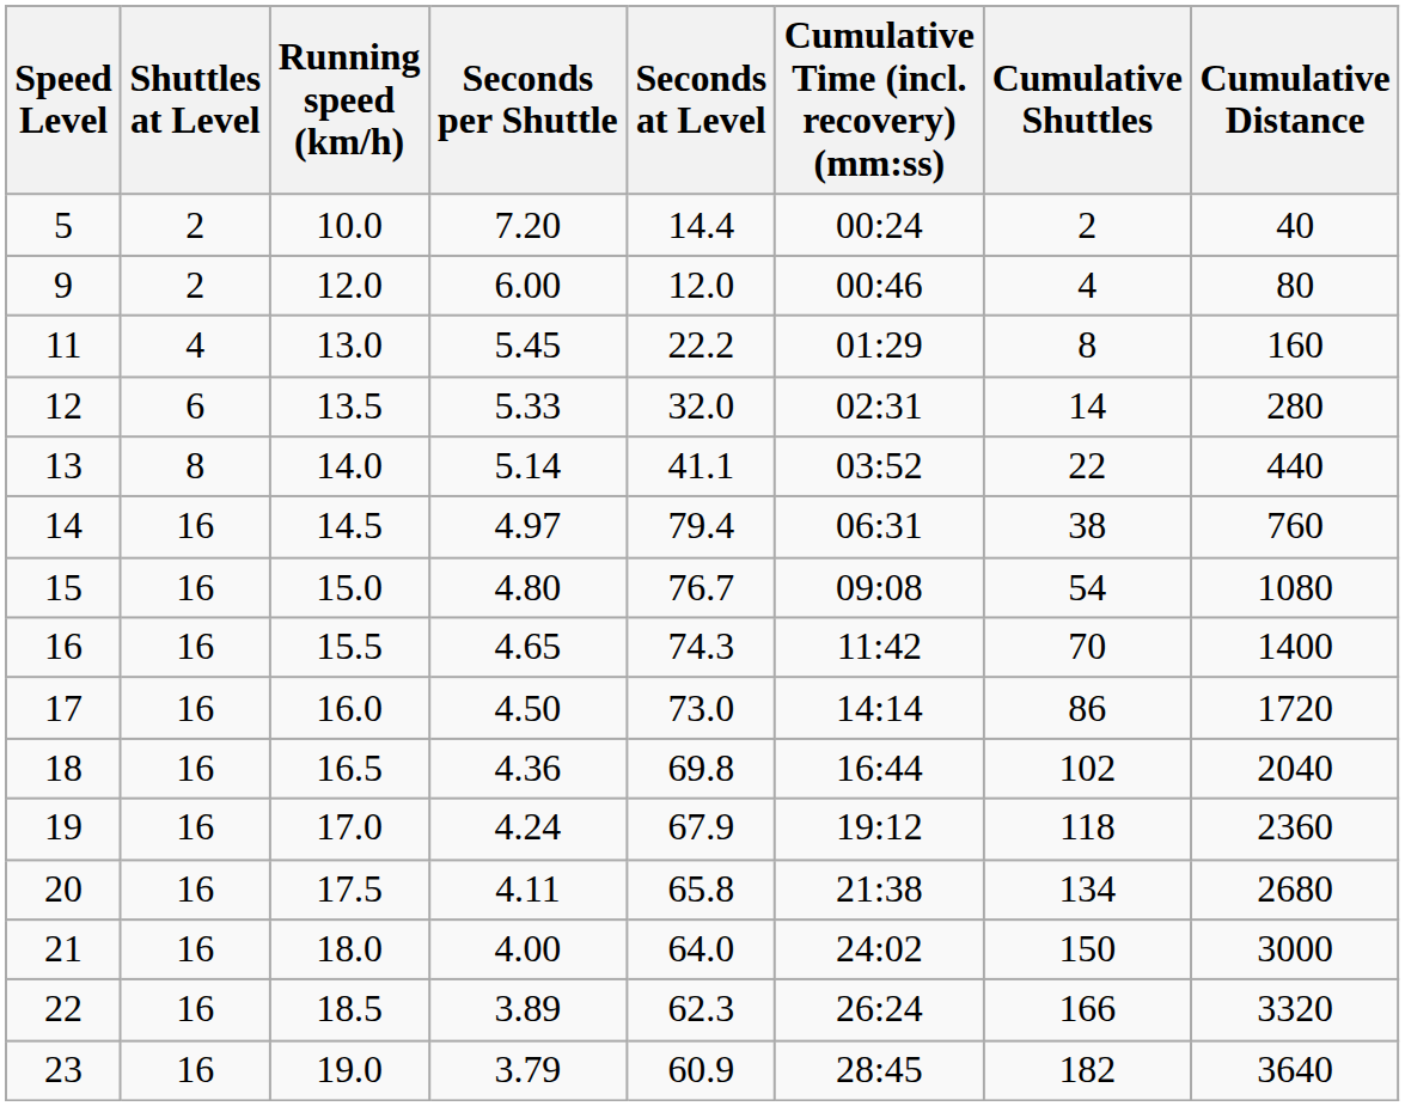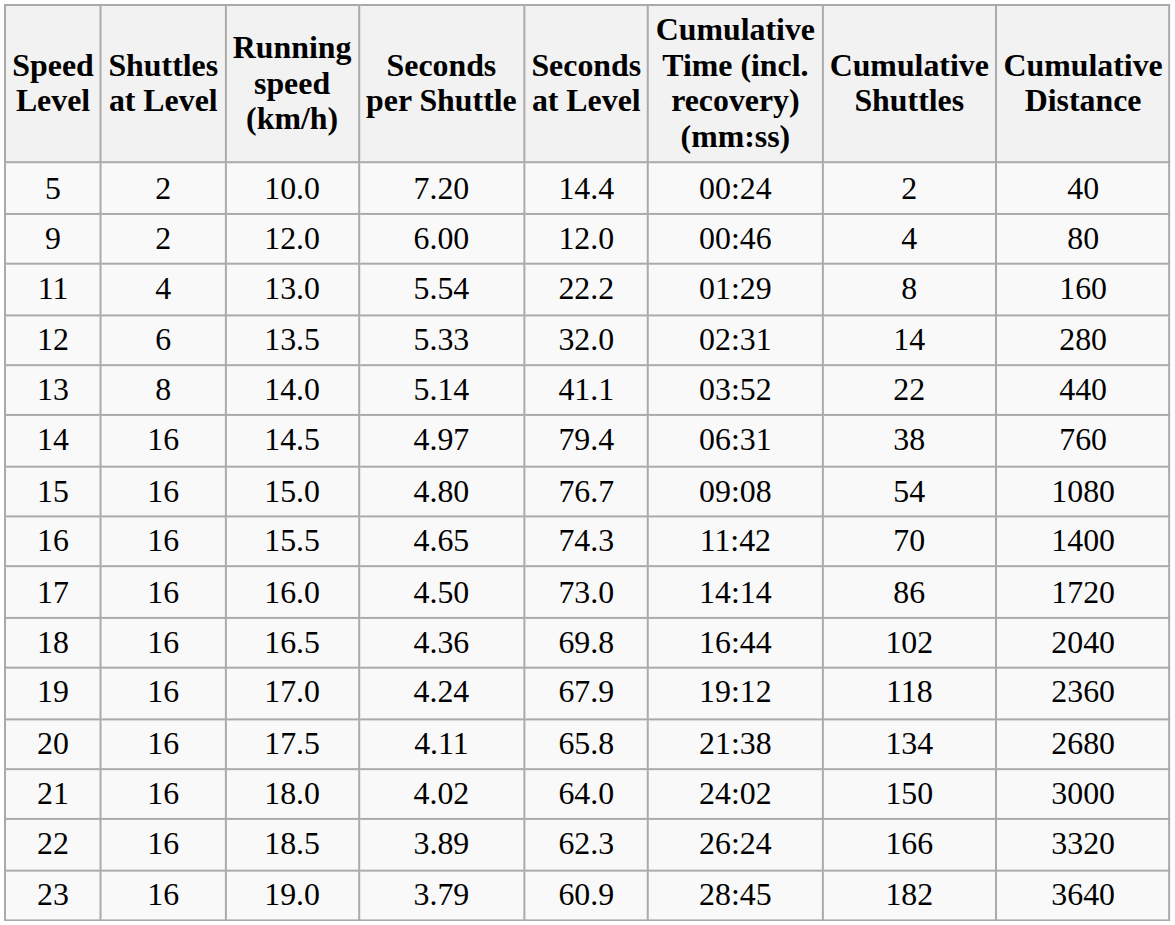 <table class="wikitable" style="text-align:center;">
 <tr>
 <th>Speed<br>Level</th>
 <th>Shuttles<br>at Level</th>
 <th>Running<br>speed<br>(km/h)</th>
 <th>Seconds<br>per Shuttle</th>
 <th>Seconds<br>at Level</th>
 <th>Cumulative<br>Time (incl.<br>recovery)<br>(mm:ss)</th>
 <th>Cumulative<br>Shuttles</th>
 <th>Cumulative<br>Distance</th>
 </tr>
 <tr>
 <td>5</td>
 <td>2</td>
 <td>10.0</td>
 <td>7.20</td>
 <td>14.4</td>
 <td>00:24</td>
 <td>2</td>
 <td>40</td>
 </tr>
 <tr>
 <td>9</td>
 <td>2</td>
 <td>12.0</td>
 <td>6.00</td>
 <td>12.0</td>
 <td>00:46</td>
 <td>4</td>
 <td>80</td>
 </tr>
 <tr>
 <td>11</td>
 <td>4</td>
 <td>13.0</td>
-<td>5.45</td>
+<td>5.54</td>
 <td>22.2</td>
 <td>01:29</td>
 <td>8</td>
 <td>160</td>
 </tr>
 <tr>
 <td>12</td>
 <td>6</td>
 <td>13.5</td>
 <td>5.33</td>
 <td>32.0</td>
 <td>02:31</td>
 <td>14</td>
 <td>280</td>
 </tr>
 <tr>
 <td>13</td>
 <td>8</td>
 <td>14.0</td>
 <td>5.14</td>
 <td>41.1</td>
 <td>03:52</td>
 <td>22</td>
 <td>440</td>
 </tr>
 <tr>
 <td>14</td>
 <td>16</td>
 <td>14.5</td>
 <td>4.97</td>
 <td>79.4</td>
 <td>06:31</td>
 <td>38</td>
 <td>760</td>
 </tr>
 <tr>
 <td>15</td>
 <td>16</td>
 <td>15.0</td>
 <td>4.80</td>
 <td>76.7</td>
 <td>09:08</td>
 <td>54</td>
 <td>1080</td>
 </tr>
 <tr>
 <td>16</td>
 <td>16</td>
 <td>15.5</td>
 <td>4.65</td>
 <td>74.3</td>
 <td>11:42</td>
 <td>70</td>
 <td>1400</td>
 </tr>
 <tr>
 <td>17</td>
 <td>16</td>
 <td>16.0</td>
 <td>4.50</td>
 <td>73.0</td>
 <td>14:14</td>
 <td>86</td>
 <td>1720</td>
 </tr>
 <tr>
 <td>18</td>
 <td>16</td>
 <td>16.5</td>
 <td>4.36</td>
 <td>69.8</td>
 <td>16:44</td>
 <td>102</td>
 <td>2040</td>
 </tr>
 <tr>
 <td>19</td>
 <td>16</td>
 <td>17.0</td>
 <td>4.24</td>
 <td>67.9</td>
 <td>19:12</td>
 <td>118</td>
 <td>2360</td>
 </tr>
 <tr>
 <td>20</td>
 <td>16</td>
 <td>17.5</td>
 <td>4.11</td>
 <td>65.8</td>
 <td>21:38</td>
 <td>134</td>
 <td>2680</td>
 </tr>
 <tr>
 <td>21</td>
 <td>16</td>
 <td>18.0</td>
-<td>4.00</td>
+<td>4.02</td>
 <td>64.0</td>
 <td>24:02</td>
 <td>150</td>
 <td>3000</td>
 </tr>
 <tr>
 <td>22</td>
 <td>16</td>
 <td>18.5</td>
 <td>3.89</td>
 <td>62.3</td>
 <td>26:24</td>
 <td>166</td>
 <td>3320</td>
 </tr>
 <tr>
 <td>23</td>
 <td>16</td>
 <td>19.0</td>
 <td>3.79</td>
 <td>60.9</td>
 <td>28:45</td>
 <td>182</td>
 <td>3640</td>
 </tr>
 </table>
